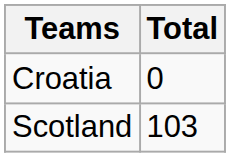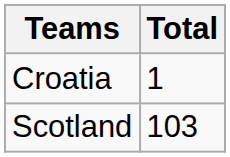 <table class="wikitable">
 <tr>
 <th>Teams</th>
 <th>Total</th>
 </tr>
 <tr>
 <td>Croatia</td>
-<td>0</td>
+<td>1</td>
 </tr>
 <tr>
 <td>Scotland</td>
 <td>103</td>
 </tr>
 </table>
